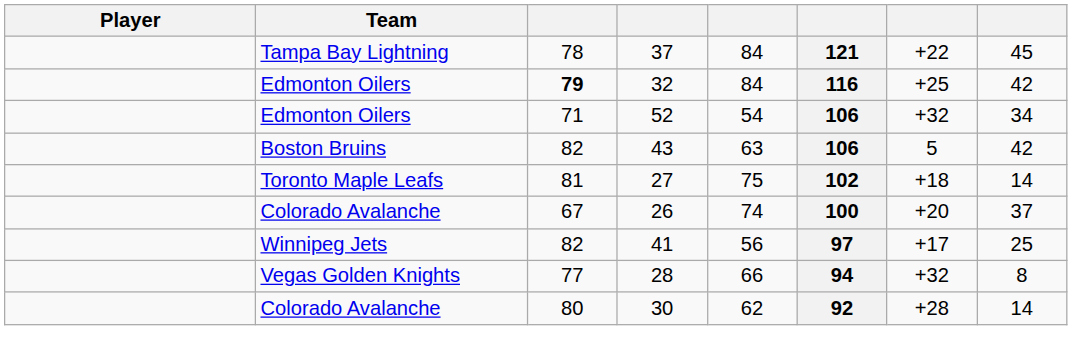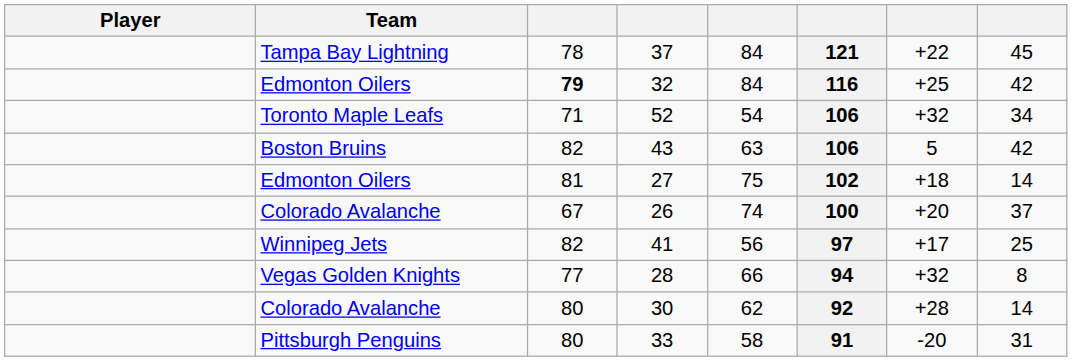 <table class="wikitable sortable" style="text-align: center">
 <tr>
 <th style="width: 12em;">Player</th>
 <th style="width: 13em;">Team</th>
 <th style="width: 4em;"></th>
 <th style="width: 4em;"></th>
 <th style="width: 4em;"></th>
 <th style="width: 4em;"></th>
 <th data-sort-type="number" style="width: 4em;"></th>
 <th style="width: 4em;"></th>
 </tr>
 <tr>
 <td style="text-align:left;"></td>
 <td style="text-align:left;"><a href='#'>Tampa Bay Lightning</a></td>
 <td>78</td>
 <td>37</td>
 <td>84</td>
 <th>121</th>
 <td>+22</td>
 <td>45</td>
 </tr>
 <tr>
 <td style="text-align:left;"></td>
 <td style="text-align:left;"><a href='#'>Edmonton Oilers</a></td>
 <td><strong>79</strong></td>
 <td>32</td>
 <td>84</td>
 <th>116</th>
 <td>+25</td>
 <td>42</td>
 </tr>
 <tr>
 <td style="text-align:left;"></td>
-<td style="text-align:left;"><a href='#'>Edmonton Oilers</a></td>
+<td style="text-align:left;"><a href='#'>Toronto Maple Leafs</a></td>
 <td>71</td>
 <td>52</td>
 <td>54</td>
 <th>106</th>
 <td>+32</td>
 <td>34</td>
 </tr>
 <tr>
 <td style="text-align:left;"></td>
 <td style="text-align:left;"><a href='#'>Boston Bruins</a></td>
 <td>82</td>
 <td>43</td>
 <td>63</td>
 <th>106</th>
 <td>5</td>
 <td>42</td>
 </tr>
 <tr>
 <td style="text-align:left;"></td>
-<td style="text-align:left;"><a href='#'>Toronto Maple Leafs</a></td>
+<td style="text-align:left;"><a href='#'>Edmonton Oilers</a></td>
 <td>81</td>
 <td>27</td>
 <td>75</td>
 <th>102</th>
 <td>+18</td>
 <td>14</td>
 </tr>
 <tr>
 <td style="text-align:left;"></td>
 <td style="text-align:left;"><a href='#'>Colorado Avalanche</a></td>
 <td>67</td>
 <td>26</td>
 <td>74</td>
 <th>100</th>
 <td>+20</td>
 <td>37</td>
 </tr>
 <tr>
 <td style="text-align:left;"></td>
 <td style="text-align:left;"><a href='#'>Winnipeg Jets</a></td>
 <td>82</td>
 <td>41</td>
 <td>56</td>
 <th>97</th>
 <td>+17</td>
 <td>25</td>
 </tr>
 <tr>
 <td style="text-align:left;"></td>
 <td style="text-align:left;"><a href='#'>Vegas Golden Knights</a></td>
 <td>77</td>
 <td>28</td>
 <td>66</td>
 <th>94</th>
 <td>+32</td>
 <td>8</td>
 </tr>
 <tr>
 <td style="text-align:left;"></td>
 <td style="text-align:left;"><a href='#'>Colorado Avalanche</a></td>
 <td>80</td>
 <td>30</td>
 <td>62</td>
 <th>92</th>
 <td>+28</td>
 <td>14</td>
 </tr>
+<tr>
+<td style="text-align:left;"></td>
+<td style="text-align:left;"><a href='#'>Pittsburgh Penguins</a></td>
+<td>80</td>
+<td>33</td>
+<td>58</td>
+<th>91</th>
+<td>-20</td>
+<td>31</td>
+</tr>
 </table>
